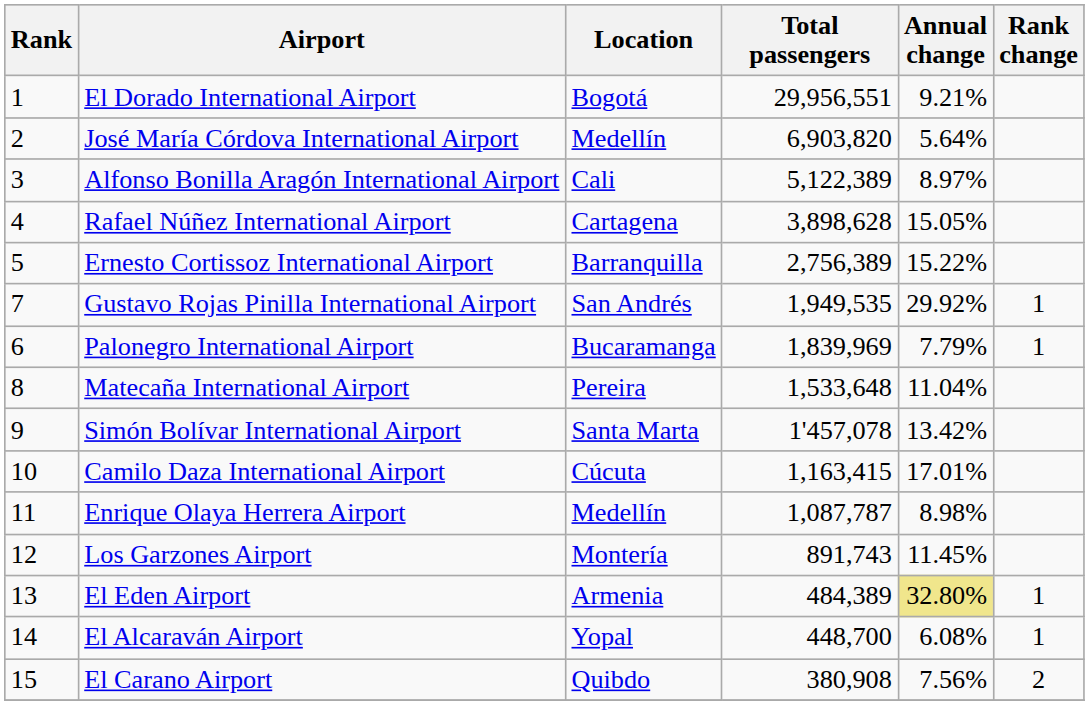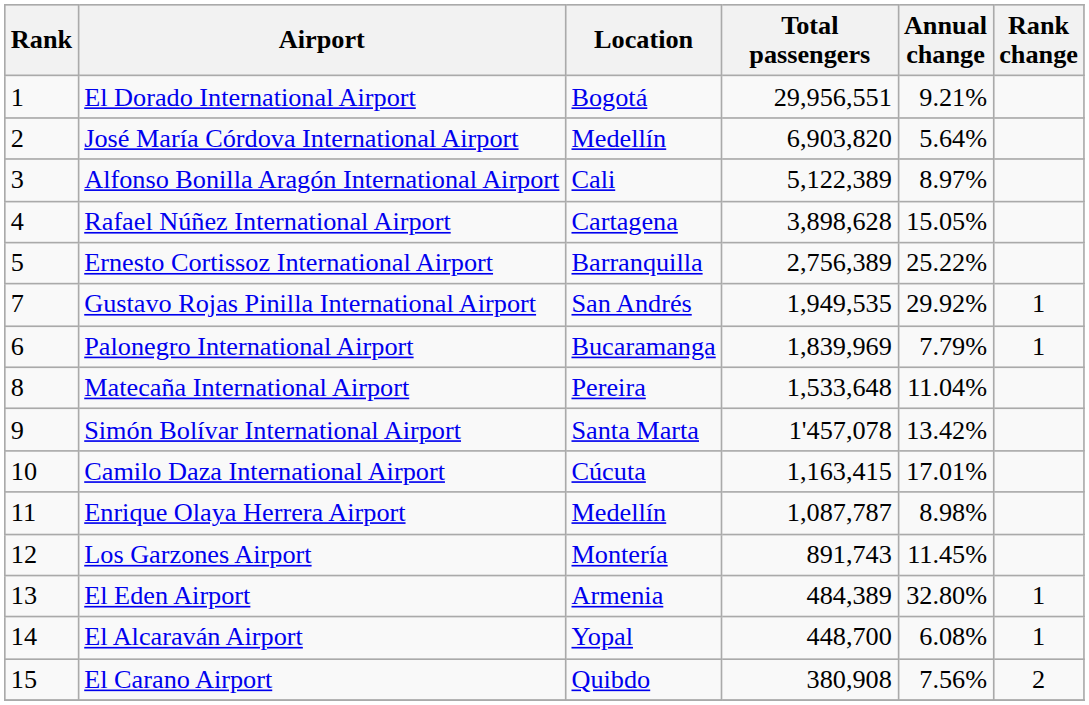 <table class="wikitable">
 <tr>
 <th>Rank</th>
 <th>Airport</th>
 <th>Location</th>
 <th style="width:100px">Total<br>passengers</th>
 <th>Annual<br>change</th>
 <th>Rank<br>change</th>
 </tr>
 <tr>
 <td>1</td>
 <td><a href='#'>El Dorado International Airport</a></td>
 <td><a href='#'>Bogotá</a></td>
 <td align="right">29,956,551</td>
 <td align="right">9.21%</td>
 <td align="center"></td>
 </tr>
 <tr>
 <td>2</td>
 <td><a href='#'>José María Córdova International Airport</a></td>
 <td><a href='#'>Medellín</a></td>
 <td align="right">6,903,820</td>
 <td align="right">5.64%</td>
 <td align="center"></td>
 </tr>
 <tr>
 <td>3</td>
 <td><a href='#'>Alfonso Bonilla Aragón International Airport</a></td>
 <td><a href='#'>Cali</a></td>
 <td align="right">5,122,389</td>
 <td align="right">8.97%</td>
 <td align="center"></td>
 </tr>
 <tr>
 <td>4</td>
 <td><a href='#'>Rafael Núñez International Airport</a></td>
 <td><a href='#'>Cartagena</a></td>
 <td align="right">3,898,628</td>
 <td align="right">15.05%</td>
 <td align="center"></td>
 </tr>
 <tr>
 <td>5</td>
 <td><a href='#'>Ernesto Cortissoz International Airport</a></td>
 <td><a href='#'>Barranquilla</a></td>
 <td align="right">2,756,389</td>
-<td align="right">15.22%</td>
+<td align="right">25.22%</td>
 <td align="center"></td>
 </tr>
 <tr>
 <td>7</td>
 <td><a href='#'>Gustavo Rojas Pinilla International Airport</a></td>
 <td><a href='#'>San Andrés</a></td>
 <td align="right">1,949,535</td>
 <td align="right">29.92%</td>
 <td align="center">1</td>
 </tr>
 <tr>
 <td>6</td>
 <td><a href='#'>Palonegro International Airport</a></td>
 <td><a href='#'>Bucaramanga</a></td>
 <td align="right">1,839,969</td>
 <td align="right">7.79%</td>
 <td align="center">1</td>
 </tr>
 <tr>
 <td>8</td>
 <td><a href='#'>Matecaña International Airport</a></td>
 <td><a href='#'>Pereira</a></td>
 <td align="right">1,533,648</td>
 <td align="right">11.04%</td>
 <td align="center"></td>
 </tr>
 <tr>
 <td>9</td>
 <td><a href='#'>Simón Bolívar International Airport</a></td>
 <td><a href='#'>Santa Marta</a></td>
 <td align="right">1'457,078</td>
 <td align="right">13.42%</td>
 <td align="center"></td>
 </tr>
 <tr>
 <td>10</td>
 <td><a href='#'>Camilo Daza International Airport</a></td>
 <td><a href='#'>Cúcuta</a></td>
 <td align="right">1,163,415</td>
 <td align="right">17.01%</td>
 <td align="center"></td>
 </tr>
 <tr>
 <td>11</td>
 <td><a href='#'>Enrique Olaya Herrera Airport</a></td>
 <td><a href='#'>Medellín</a></td>
 <td align="right">1,087,787</td>
 <td align="right">8.98%</td>
 <td align="center"></td>
 </tr>
 <tr>
 <td>12</td>
 <td><a href='#'>Los Garzones Airport</a></td>
 <td><a href='#'>Montería</a></td>
 <td align="right">891,743</td>
 <td align="right">11.45%</td>
 <td align="center"></td>
 </tr>
 <tr>
 <td>13</td>
 <td><a href='#'>El Eden Airport</a></td>
 <td><a href='#'>Armenia</a></td>
 <td align="right">484,389</td>
-<td align="right" style="background: khaki;">32.80%</td>
+<td align="right">32.80%</td>
 <td align="center">1</td>
 </tr>
 <tr>
 <td>14</td>
 <td><a href='#'>El Alcaraván Airport</a></td>
 <td><a href='#'>Yopal</a></td>
 <td align="right">448,700</td>
 <td align="right">6.08%</td>
 <td align="center">1</td>
 </tr>
 <tr>
 <td>15</td>
 <td><a href='#'>El Carano Airport</a></td>
 <td><a href='#'>Quibdo</a></td>
 <td align="right">380,908</td>
 <td align="right">7.56%</td>
 <td align="center">2</td>
 </tr>
 <tr>
 </tr>
 </table>
